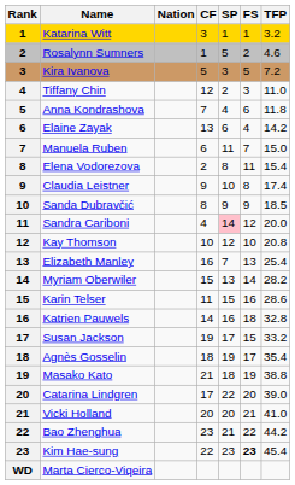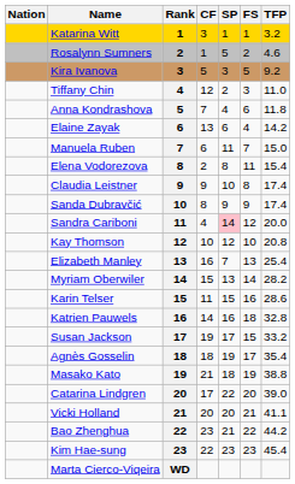 <table class="wikitable">
 <tr>
+<th>Nation</th>
+<th>Name</th>
 <th>Rank</th>
-<th>Name</th>
-<th>Nation</th>
 <th>CF</th>
 <th>SP</th>
 <th>FS</th>
 <th>TFP</th>
 </tr>
 <tr bgcolor="gold">
+<td></td>
+<td><a href='#'>Katarina Witt</a></td>
 <td align="center"><strong>1</strong></td>
-<td><a href='#'>Katarina Witt</a></td>
-<td></td>
 <td>3</td>
 <td>1</td>
 <td>1</td>
 <td>3.2</td>
 </tr>
 <tr bgcolor="silver">
+<td></td>
+<td><a href='#'>Rosalynn Sumners</a></td>
 <td align="center"><strong>2</strong></td>
-<td><a href='#'>Rosalynn Sumners</a></td>
-<td></td>
 <td>1</td>
 <td>5</td>
 <td>2</td>
 <td>4.6</td>
 </tr>
 <tr bgcolor="cc9966">
+<td></td>
+<td><a href='#'>Kira Ivanova</a></td>
 <td align="center"><strong>3</strong></td>
-<td><a href='#'>Kira Ivanova</a></td>
-<td></td>
 <td>5</td>
 <td>3</td>
 <td>5</td>
-<td>7.2</td>
+<td>9.2</td>
 </tr>
 <tr>
+<td></td>
+<td><a href='#'>Tiffany Chin</a></td>
 <th>4</th>
-<td><a href='#'>Tiffany Chin</a></td>
-<td></td>
 <td>12</td>
 <td>2</td>
 <td>3</td>
 <td>11.0</td>
 </tr>
 <tr>
+<td></td>
+<td><a href='#'>Anna Kondrashova</a></td>
 <th>5</th>
-<td><a href='#'>Anna Kondrashova</a></td>
-<td></td>
 <td>7</td>
 <td>4</td>
 <td>6</td>
 <td>11.8</td>
 </tr>
 <tr>
+<td></td>
+<td><a href='#'>Elaine Zayak</a></td>
 <th>6</th>
-<td><a href='#'>Elaine Zayak</a></td>
-<td></td>
 <td>13</td>
 <td>6</td>
 <td>4</td>
 <td>14.2</td>
 </tr>
 <tr>
+<td></td>
+<td><a href='#'>Manuela Ruben</a></td>
 <th>7</th>
-<td><a href='#'>Manuela Ruben</a></td>
-<td></td>
 <td>6</td>
 <td>11</td>
 <td>7</td>
 <td>15.0</td>
 </tr>
 <tr>
+<td></td>
+<td><a href='#'>Elena Vodorezova</a></td>
 <th>8</th>
-<td><a href='#'>Elena Vodorezova</a></td>
-<td></td>
 <td>2</td>
 <td>8</td>
 <td>11</td>
 <td>15.4</td>
 </tr>
 <tr>
+<td></td>
+<td><a href='#'>Claudia Leistner</a></td>
 <th>9</th>
-<td><a href='#'>Claudia Leistner</a></td>
-<td></td>
 <td>9</td>
 <td>10</td>
 <td>8</td>
 <td>17.4</td>
 </tr>
 <tr>
+<td></td>
+<td><a href='#'>Sanda Dubravčić</a></td>
 <th>10</th>
-<td><a href='#'>Sanda Dubravčić</a></td>
-<td></td>
 <td>8</td>
 <td>9</td>
 <td>9</td>
-<td>18.5</td>
+<td>17.4</td>
 </tr>
 <tr>
+<td></td>
+<td><a href='#'>Sandra Cariboni</a></td>
 <th>11</th>
-<td><a href='#'>Sandra Cariboni</a></td>
-<td></td>
 <td>4</td>
 <td style="background: pink;">14</td>
 <td>12</td>
 <td>20.0</td>
 </tr>
 <tr>
+<td></td>
+<td><a href='#'>Kay Thomson</a></td>
 <th>12</th>
-<td><a href='#'>Kay Thomson</a></td>
-<td></td>
 <td>10</td>
 <td>12</td>
 <td>10</td>
 <td>20.8</td>
 </tr>
 <tr>
+<td></td>
+<td><a href='#'>Elizabeth Manley</a></td>
 <th>13</th>
-<td><a href='#'>Elizabeth Manley</a></td>
-<td></td>
 <td>16</td>
 <td>7</td>
 <td>13</td>
 <td>25.4</td>
 </tr>
 <tr>
+<td></td>
+<td><a href='#'>Myriam Oberwiler</a></td>
 <th>14</th>
-<td><a href='#'>Myriam Oberwiler</a></td>
-<td></td>
 <td>15</td>
 <td>13</td>
 <td>14</td>
 <td>28.2</td>
 </tr>
 <tr>
+<td></td>
+<td><a href='#'>Karin Telser</a></td>
 <th>15</th>
-<td><a href='#'>Karin Telser</a></td>
-<td></td>
 <td>11</td>
 <td>15</td>
 <td>16</td>
 <td>28.6</td>
 </tr>
 <tr>
+<td></td>
+<td><a href='#'>Katrien Pauwels</a></td>
 <th>16</th>
-<td><a href='#'>Katrien Pauwels</a></td>
-<td></td>
 <td>14</td>
 <td>16</td>
 <td>18</td>
 <td>32.8</td>
 </tr>
 <tr>
+<td></td>
+<td><a href='#'>Susan Jackson</a></td>
 <th>17</th>
-<td><a href='#'>Susan Jackson</a></td>
-<td></td>
 <td>19</td>
 <td>17</td>
 <td>15</td>
 <td>33.2</td>
 </tr>
 <tr>
+<td></td>
+<td><a href='#'>Agnès Gosselin</a></td>
 <th>18</th>
-<td><a href='#'>Agnès Gosselin</a></td>
-<td></td>
 <td>18</td>
 <td>19</td>
 <td>17</td>
 <td>35.4</td>
 </tr>
 <tr>
+<td></td>
+<td><a href='#'>Masako Kato</a></td>
 <th>19</th>
-<td><a href='#'>Masako Kato</a></td>
-<td></td>
 <td>21</td>
 <td>18</td>
 <td>19</td>
 <td>38.8</td>
 </tr>
 <tr>
+<td></td>
+<td><a href='#'>Catarina Lindgren</a></td>
 <th>20</th>
-<td><a href='#'>Catarina Lindgren</a></td>
-<td></td>
 <td>17</td>
 <td>22</td>
 <td>20</td>
 <td>39.0</td>
 </tr>
 <tr>
+<td></td>
+<td><a href='#'>Vicki Holland</a></td>
 <th>21</th>
-<td><a href='#'>Vicki Holland</a></td>
-<td></td>
 <td>20</td>
 <td>20</td>
 <td>21</td>
-<td>41.0</td>
+<td>41.1</td>
 </tr>
 <tr>
+<td></td>
+<td><a href='#'>Bao Zhenghua</a></td>
 <th>22</th>
-<td><a href='#'>Bao Zhenghua</a></td>
-<td></td>
 <td>23</td>
 <td>21</td>
 <td>22</td>
 <td>44.2</td>
 </tr>
 <tr>
+<td></td>
+<td><a href='#'>Kim Hae-sung</a></td>
 <th>23</th>
-<td><a href='#'>Kim Hae-sung</a></td>
-<td></td>
 <td>22</td>
 <td>23</td>
-<td><strong>23</strong></td>
+<td>23</td>
 <td>45.4</td>
 </tr>
 <tr>
+<td></td>
+<td><a href='#'>Marta Cierco-Viqeira</a></td>
 <th>WD</th>
-<td><a href='#'>Marta Cierco-Viqeira</a></td>
-<td></td>
 <td></td>
 <td></td>
 <td></td>
 <td></td>
 </tr>
 </table>
